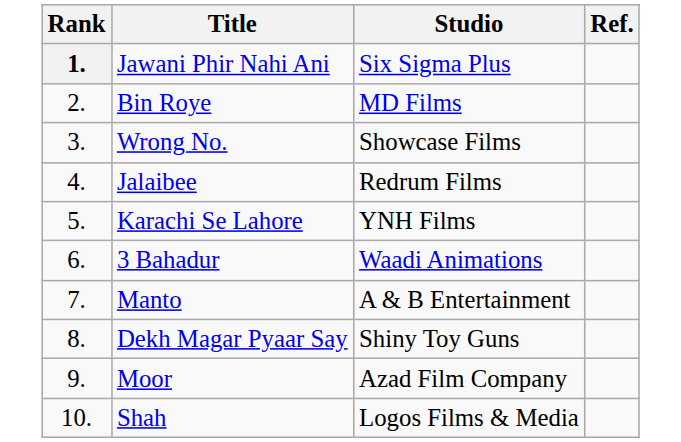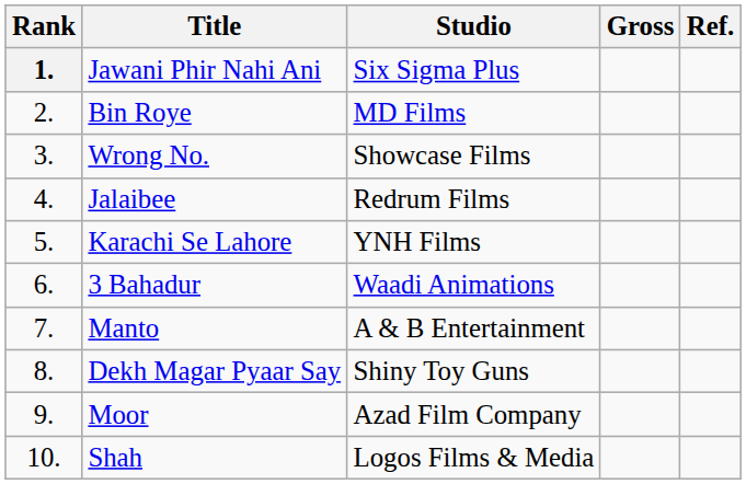 <table class="wikitable sortable" style="margin:auto; margin:auto;">
 <tr>
 <th>Rank</th>
 <th>Title</th>
 <th>Studio</th>
+<th>Gross</th>
 <th>Ref.</th>
 </tr>
 <tr>
 <th style="text-align:center;">1.</th>
 <td><a href='#'>Jawani Phir Nahi Ani</a></td>
 <td><a href='#'>Six Sigma Plus</a></td>
 <td></td>
+<td></td>
 </tr>
 <tr>
 <td style="text-align:center;">2.</td>
 <td><a href='#'>Bin Roye</a></td>
 <td><a href='#'>MD Films</a></td>
+<td></td>
 <td></td>
 </tr>
 <tr>
 <td style="text-align:center;">3.</td>
 <td><a href='#'>Wrong No.</a></td>
 <td>Showcase Films</td>
 <td></td>
+<td></td>
 </tr>
 <tr>
 <td style="text-align:center;">4.</td>
 <td><a href='#'>Jalaibee</a></td>
 <td>Redrum Films</td>
+<td></td>
 <td></td>
 </tr>
 <tr>
 <td style="text-align:center;">5.</td>
 <td><a href='#'>Karachi Se Lahore</a></td>
 <td>YNH Films</td>
 <td></td>
+<td></td>
 </tr>
 <tr>
 <td style="text-align:center;">6.</td>
 <td><a href='#'>3 Bahadur</a></td>
 <td><a href='#'>Waadi Animations</a></td>
+<td></td>
 <td></td>
 </tr>
 <tr>
 <td style="text-align:center;">7.</td>
 <td><a href='#'>Manto</a></td>
 <td>A & B Entertainment</td>
 <td></td>
+<td></td>
 </tr>
 <tr>
 <td style="text-align:center;">8.</td>
 <td><a href='#'>Dekh Magar Pyaar Say</a></td>
 <td>Shiny Toy Guns</td>
+<td></td>
 <td></td>
 </tr>
 <tr>
 <td style="text-align:center;">9.</td>
 <td><a href='#'>Moor</a></td>
 <td>Azad Film Company</td>
 <td></td>
+<td></td>
 </tr>
 <tr>
 <td style="text-align:center;">10.</td>
 <td><a href='#'>Shah</a></td>
 <td>Logos Films & Media</td>
 <td></td>
+<td></td>
 </tr>
 </table>
